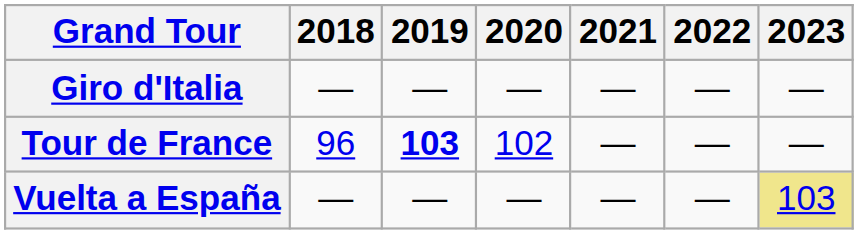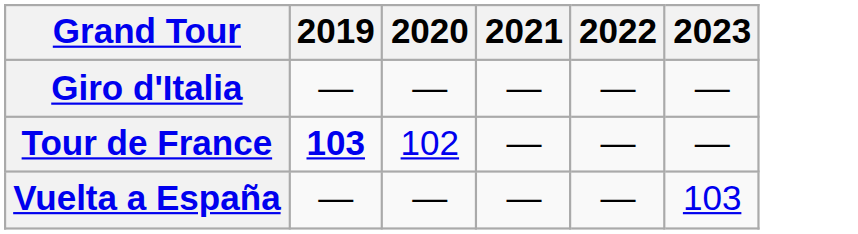 <table class="wikitable plainrowheaders">
 <tr>
 <th scope="col"><a href='#'>Grand Tour</a></th>
-<th scope="col">2018</th>
 <th scope="col">2019</th>
 <th scope="col">2020</th>
 <th scope="col">2021</th>
 <th scope="col">2022</th>
 <th scope="col">2023</th>
 </tr>
 <tr style="text-align:center;">
 <th scope="row"> <a href='#'>Giro d'Italia</a></th>
 <td>—</td>
 <td>—</td>
 <td>—</td>
 <td>—</td>
 <td>—</td>
-<td>—</td>
 </tr>
 <tr style="text-align:center;">
 <th scope="row"> <a href='#'>Tour de France</a></th>
-<td><a href='#'>96</a></td>
 <td><strong><a href='#'>103</a></strong></td>
 <td><a href='#'>102</a></td>
 <td>—</td>
 <td>—</td>
 <td>—</td>
 </tr>
 <tr style="text-align:center;">
 <th scope="row"> <a href='#'>Vuelta a España</a></th>
 <td>—</td>
 <td>—</td>
 <td>—</td>
 <td>—</td>
-<td>—</td>
-<td style="background: khaki;"><a href='#'>103</a></td>
+<td><a href='#'>103</a></td>
 </tr>
 </table>
